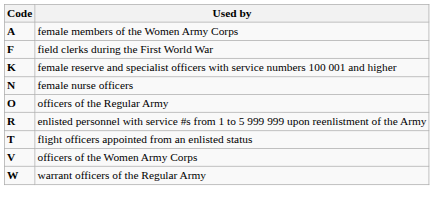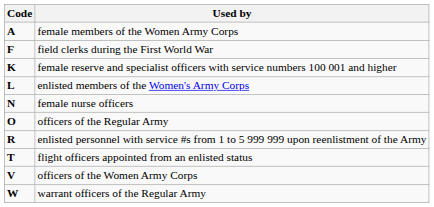 <table class="wikitable sortable">
 <tr>
 <th>Code</th>
 <th>Used by</th>
 </tr>
 <tr>
 <td><strong>A</strong></td>
 <td>female members of the Women Army Corps</td>
 </tr>
 <tr>
 <td><strong>F</strong></td>
 <td>field clerks during the First World War</td>
 </tr>
 <tr>
 <td><strong>K</strong></td>
 <td>female reserve and specialist officers with service numbers 100 001 and higher</td>
+</tr>
+<tr>
+<td><strong>L</strong></td>
+<td>enlisted members of the <a href='#'>Women's Army Corps</a></td>
 </tr>
 <tr>
 <td><strong>N</strong></td>
 <td>female nurse officers</td>
 </tr>
 <tr>
 <td><strong>O</strong></td>
 <td>officers of the Regular Army</td>
 </tr>
 <tr>
 <td><strong>R</strong></td>
 <td>enlisted personnel with service #s from 1 to 5 999 999 upon reenlistment of the Army</td>
 </tr>
 <tr>
 <td><strong>T</strong></td>
 <td>flight officers appointed from an enlisted status</td>
 </tr>
 <tr>
 <td><strong>V</strong></td>
 <td>officers of the Women Army Corps</td>
 </tr>
 <tr>
 <td><strong>W</strong></td>
 <td>warrant officers of the Regular Army</td>
 </tr>
 </table>
